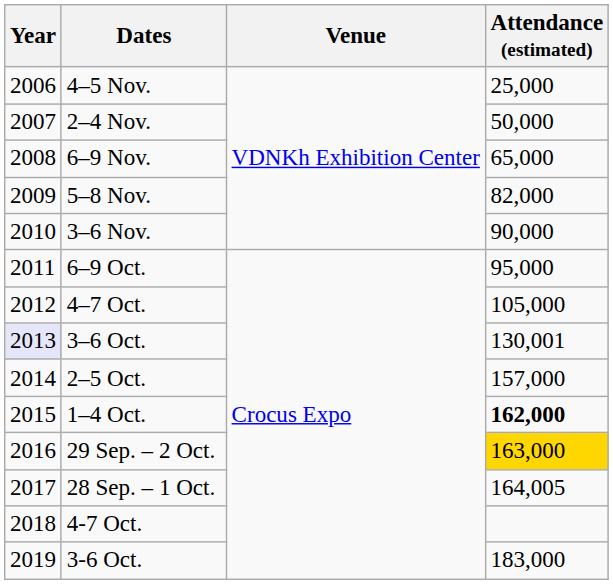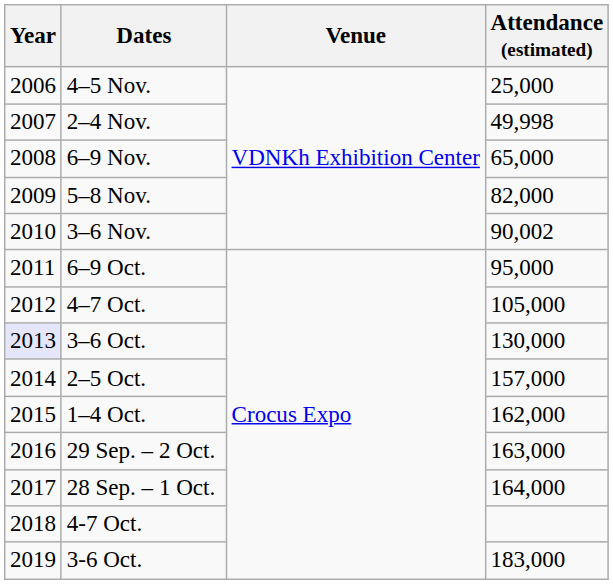 <table class="wikitable">
 <tr>
 <th style="text-align:center;">Year</th>
 <th style="text-align:center;">Dates</th>
 <th style="text-align:center;">Venue</th>
 <th style="text-align:center;">Attendance<br><small>(estimated)</small></th>
 </tr>
 <tr>
 <td>2006</td>
 <td>4–5 Nov.</td>
 <td rowspan="5"><a href='#'>VDNKh Exhibition Center</a></td>
 <td>25,000</td>
 </tr>
 <tr>
 <td>2007</td>
 <td>2–4 Nov.</td>
-<td>50,000</td>
+<td>49,998</td>
 </tr>
 <tr>
 <td>2008</td>
 <td>6–9 Nov.</td>
 <td>65,000</td>
 </tr>
 <tr>
 <td>2009</td>
 <td>5–8 Nov.</td>
 <td>82,000</td>
 </tr>
 <tr>
 <td>2010</td>
 <td>3–6 Nov.</td>
-<td>90,000</td>
+<td>90,002</td>
 </tr>
 <tr>
 <td>2011</td>
 <td>6–9 Oct.</td>
 <td rowspan="9"><a href='#'>Crocus Expo</a></td>
 <td>95,000</td>
 </tr>
 <tr>
 <td>2012</td>
 <td>4–7 Oct.</td>
 <td>105,000</td>
 </tr>
 <tr>
 <td style="background: lavender;">2013</td>
 <td>3–6 Oct.</td>
-<td>130,001</td>
+<td>130,000</td>
 </tr>
 <tr>
 <td>2014</td>
 <td>2–5 Oct.</td>
 <td>157,000</td>
 </tr>
 <tr>
 <td>2015</td>
 <td>1–4 Oct.</td>
-<td><strong>162,000</strong></td>
+<td>162,000</td>
 </tr>
 <tr>
 <td>2016</td>
 <td>29 Sep. – 2 Oct. </td>
-<td style="background: gold;">163,000</td>
+<td>163,000</td>
 </tr>
 <tr>
 <td>2017</td>
 <td>28 Sep. – 1 Oct. </td>
-<td>164,005</td>
+<td>164,000</td>
 </tr>
 <tr>
 <td>2018</td>
 <td>4-7 Oct.</td>
 <td></td>
 </tr>
 <tr>
 <td>2019</td>
 <td>3-6 Oct.</td>
 <td>183,000</td>
 </tr>
 </table>
